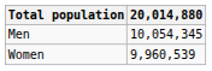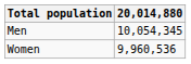 <table class="wikitable">
 <tr>
 <th>Total population</th>
 <th>20,014,880</th>
 </tr>
 <tr>
 <td>Men</td>
 <td>10,054,345</td>
 </tr>
 <tr>
 <td>Women</td>
-<td>9,960,539</td>
+<td>9,960,536</td>
 </tr>
 </table>
